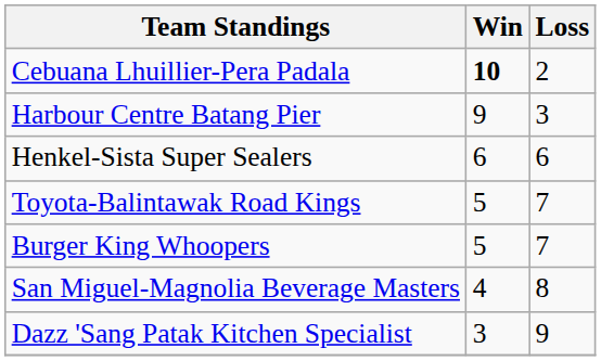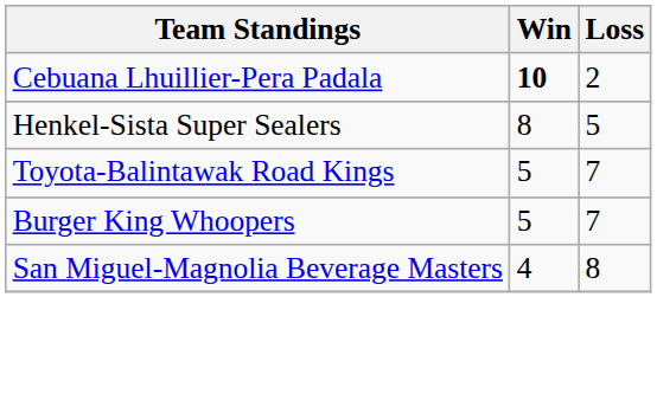 <table class="wikitable">
 <tr>
 <th>Team Standings</th>
 <th>Win</th>
 <th>Loss</th>
 </tr>
 <tr>
 <td><a href='#'>Cebuana Lhuillier-Pera Padala</a></td>
 <td><strong>10</strong></td>
 <td>2</td>
 </tr>
 <tr>
-<td><a href='#'>Harbour Centre Batang Pier</a></td>
-<td>9</td>
-<td>3</td>
-</tr>
-<tr>
 <td>Henkel-Sista Super Sealers</td>
-<td>6</td>
-<td>6</td>
+<td>8</td>
+<td>5</td>
 </tr>
 <tr>
 <td><a href='#'>Toyota-Balintawak Road Kings</a></td>
 <td>5</td>
 <td>7</td>
 </tr>
 <tr>
 <td><a href='#'>Burger King Whoopers</a></td>
 <td>5</td>
 <td>7</td>
 </tr>
 <tr>
 <td><a href='#'>San Miguel-Magnolia Beverage Masters</a></td>
 <td>4</td>
 <td>8</td>
 </tr>
 <tr>
-<td><a href='#'>Dazz 'Sang Patak Kitchen Specialist</a></td>
-<td>3</td>
-<td>9</td>
-</tr>
-<tr>
 </tr>
 </table>
